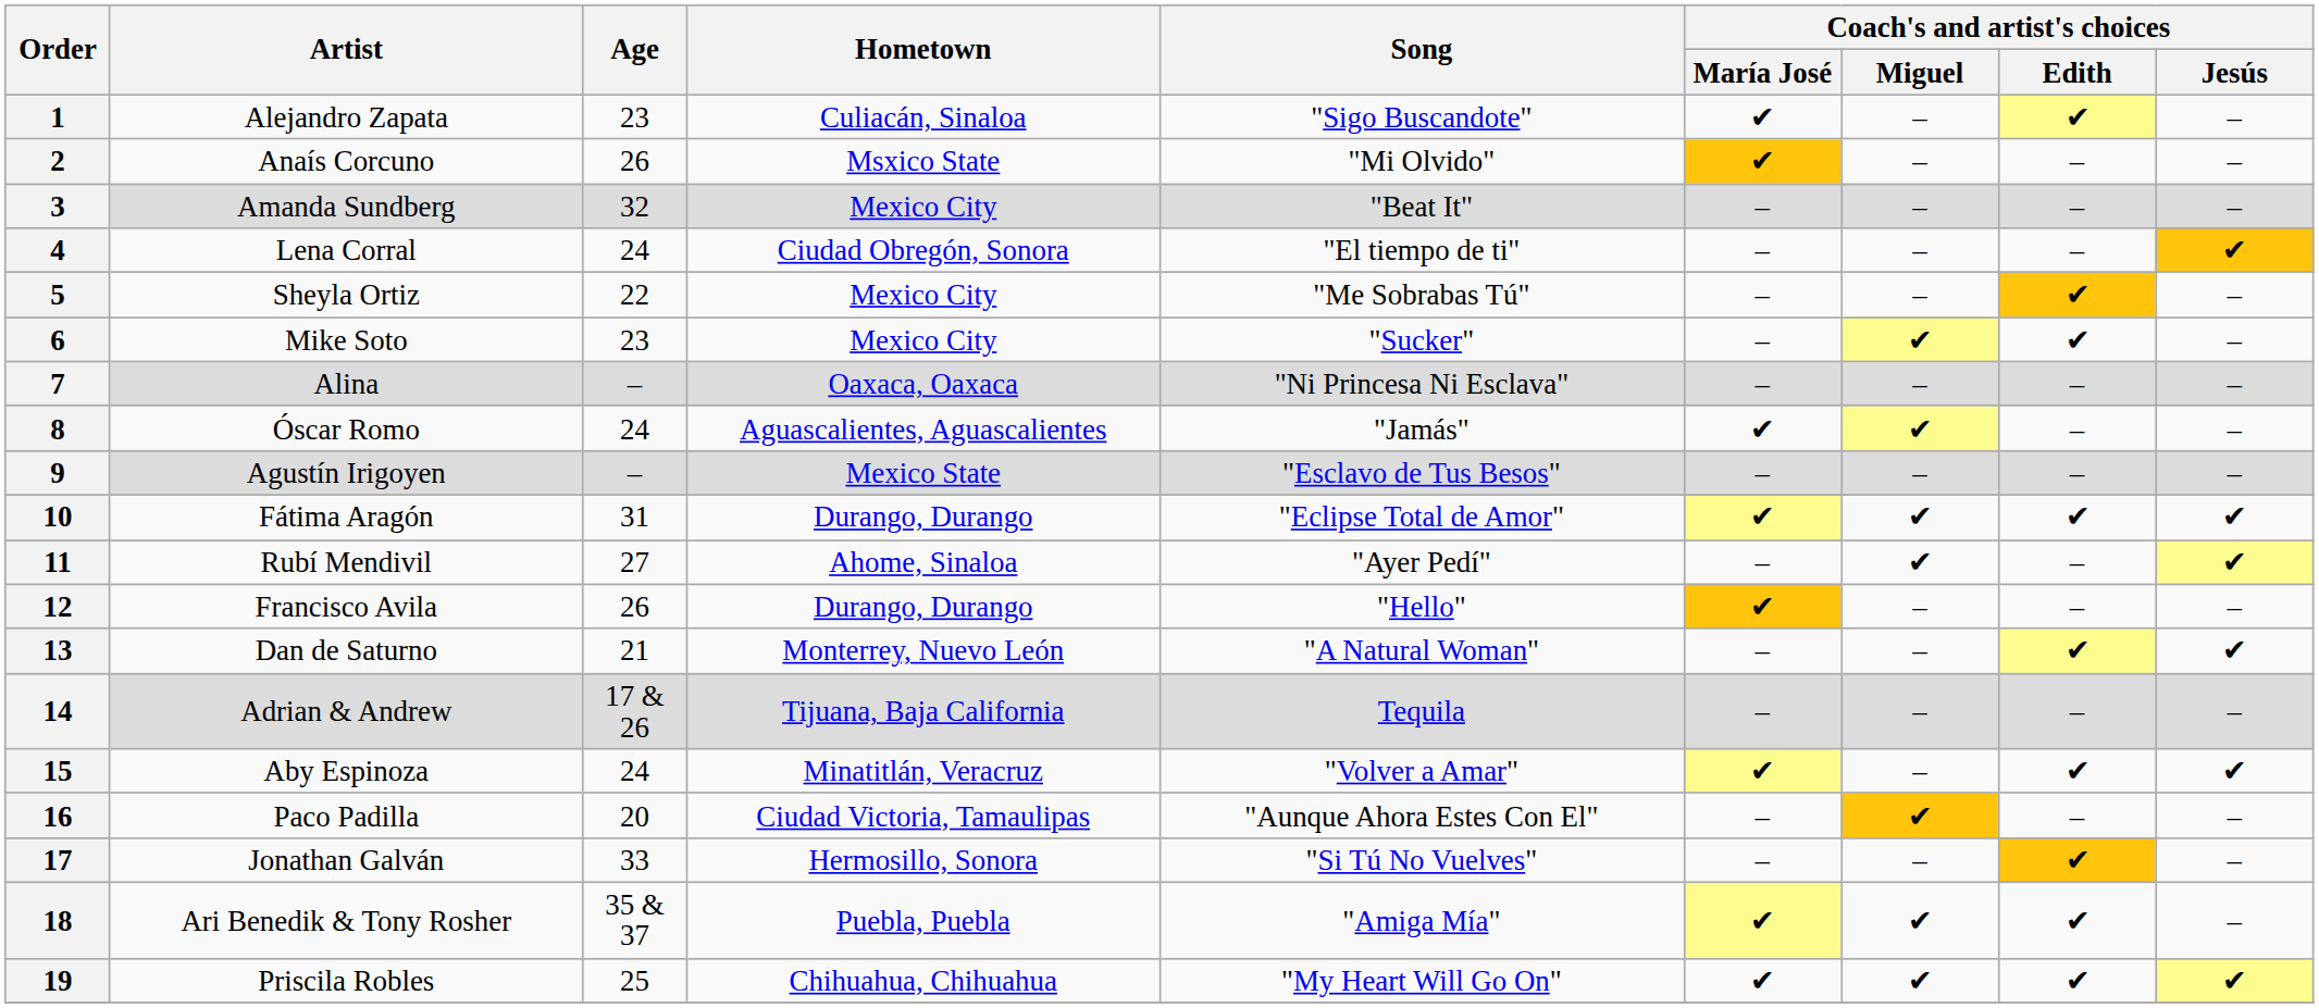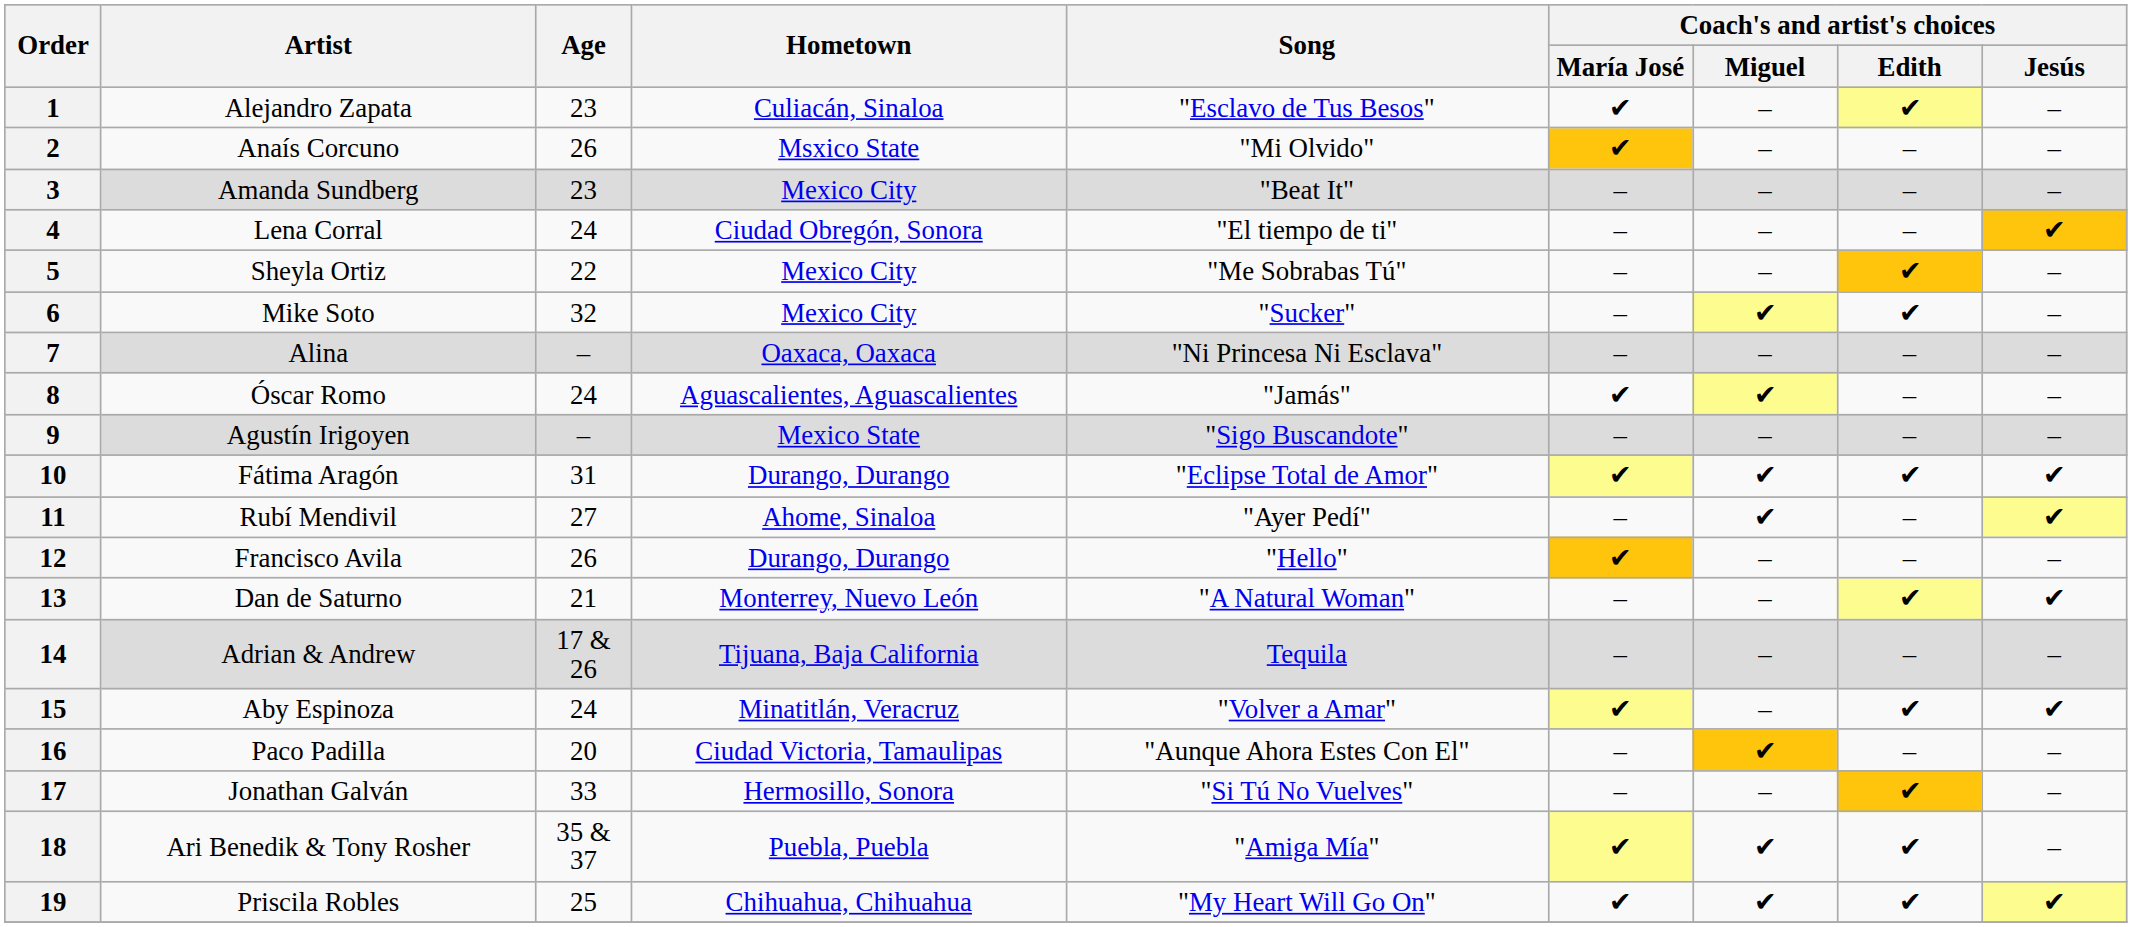 <table class="wikitable" style="text-align:center; line-height:17px; width:100%">
 <tr>
 <th scope="col" rowspan="2" style="width:04%">Order</th>
 <th scope="col" rowspan="2" style="width:18%">Artist</th>
 <th scope="col" rowspan="2" style="width:04%">Age</th>
 <th scope="col" rowspan="2" style="width:18%">Hometown</th>
 <th scope="col" rowspan="2" style="width:20%">Song</th>
 <th scope="col" colspan="4" style="width:24%">Coach's and artist's choices</th>
 </tr>
 <tr>
 <th style="width:06%">María José</th>
 <th style="width:06%">Miguel</th>
 <th style="width:06%">Edith</th>
 <th style="width:06%">Jesús</th>
 </tr>
 <tr>
 <th>1</th>
 <td>Alejandro Zapata</td>
 <td>23</td>
 <td><a href='#'>Culiacán, Sinaloa</a></td>
-<td>"<a href='#'>Sigo Buscandote</a>"</td>
+<td>"<a href='#'>Esclavo de Tus Besos</a>"</td>
 <td>✔</td>
 <td>–</td>
 <td style="background:#fdfc8f">✔</td>
 <td>–</td>
 </tr>
 <tr>
 <th>2</th>
 <td>Anaís Corcuno</td>
 <td>26</td>
 <td><a href='#'>Msxico State</a></td>
 <td>"Mi Olvido"</td>
 <td style="background:#ffc40c">✔</td>
 <td>–</td>
 <td>–</td>
 <td>–</td>
 </tr>
 <tr style="background:#dcdcdc">
 <th>3</th>
 <td>Amanda Sundberg</td>
-<td>32</td>
+<td>23</td>
 <td><a href='#'>Mexico City</a></td>
 <td>"Beat It"</td>
 <td>–</td>
 <td>–</td>
 <td>–</td>
 <td>–</td>
 </tr>
 <tr>
 <th>4</th>
 <td>Lena Corral</td>
 <td>24</td>
 <td><a href='#'>Ciudad Obregón, Sonora</a></td>
 <td>"El tiempo de ti"</td>
 <td>–</td>
 <td>–</td>
 <td>–</td>
 <td style="background:#ffc40c">✔</td>
 </tr>
 <tr>
 <th>5</th>
 <td>Sheyla Ortiz</td>
 <td>22</td>
 <td><a href='#'>Mexico City</a></td>
 <td>"Me Sobrabas Tú"</td>
 <td>–</td>
 <td>–</td>
 <td style="background:#ffc40c">✔</td>
 <td>–</td>
 </tr>
 <tr>
 <th>6</th>
 <td>Mike Soto</td>
-<td>23</td>
+<td>32</td>
 <td><a href='#'>Mexico City</a></td>
 <td>"<a href='#'>Sucker</a>"</td>
 <td>–</td>
 <td style="background:#fdfc8f">✔</td>
 <td>✔</td>
 <td>–</td>
 </tr>
 <tr style="background:#dcdcdc">
 <th>7</th>
 <td>Alina</td>
 <td>–</td>
 <td><a href='#'>Oaxaca, Oaxaca</a></td>
 <td>"Ni Princesa Ni Esclava"</td>
 <td>–</td>
 <td>–</td>
 <td>–</td>
 <td>–</td>
 </tr>
 <tr>
 <th>8</th>
 <td>Óscar Romo</td>
 <td>24</td>
 <td><a href='#'>Aguascalientes, Aguascalientes</a></td>
 <td>"Jamás"</td>
 <td>✔</td>
 <td style="background:#fdfc8f">✔</td>
 <td>–</td>
 <td>–</td>
 </tr>
 <tr style="background:#dcdcdc">
 <th>9</th>
 <td>Agustín Irigoyen</td>
 <td>–</td>
 <td><a href='#'>Mexico State</a></td>
-<td>"<a href='#'>Esclavo de Tus Besos</a>"</td>
+<td>"<a href='#'>Sigo Buscandote</a>"</td>
 <td>–</td>
 <td>–</td>
 <td>–</td>
 <td>–</td>
 </tr>
 <tr>
 <th>10</th>
 <td>Fátima Aragón</td>
 <td>31</td>
 <td><a href='#'>Durango, Durango</a></td>
 <td>"<a href='#'>Eclipse Total de Amor</a>"</td>
 <td style="background:#fdfc8f">✔</td>
 <td>✔</td>
 <td>✔</td>
 <td>✔</td>
 </tr>
 <tr>
 <th>11</th>
 <td>Rubí Mendivil</td>
 <td>27</td>
 <td><a href='#'>Ahome, Sinaloa</a></td>
 <td>"Ayer Pedí"</td>
 <td>–</td>
 <td>✔</td>
 <td>–</td>
 <td style="background:#fdfc8f">✔</td>
 </tr>
 <tr>
 <th>12</th>
 <td>Francisco Avila</td>
 <td>26</td>
 <td><a href='#'>Durango, Durango</a></td>
 <td>"<a href='#'>Hello</a>"</td>
 <td style="background:#ffc40c">✔</td>
 <td>–</td>
 <td>–</td>
 <td>–</td>
 </tr>
 <tr>
 <th>13</th>
 <td>Dan de Saturno</td>
 <td>21</td>
 <td><a href='#'>Monterrey, Nuevo León</a></td>
 <td>"<a href='#'>A Natural Woman</a>"</td>
 <td>–</td>
 <td>–</td>
 <td style="background:#fdfc8f">✔</td>
 <td>✔</td>
 </tr>
 <tr style="background:#dcdcdc">
 <th>14</th>
 <td>Adrian & Andrew</td>
 <td>17 & 26</td>
 <td><a href='#'>Tijuana, Baja California</a></td>
 <td><a href='#'>Tequila</a></td>
 <td>–</td>
 <td>–</td>
 <td>–</td>
 <td>–</td>
 </tr>
 <tr>
 <th>15</th>
 <td>Aby Espinoza</td>
 <td>24</td>
 <td><a href='#'>Minatitlán, Veracruz</a></td>
 <td>"<a href='#'>Volver a Amar</a>"</td>
 <td style="background:#fdfc8f">✔</td>
 <td>–</td>
 <td>✔</td>
 <td>✔</td>
 </tr>
 <tr>
 <th>16</th>
 <td>Paco Padilla</td>
 <td>20</td>
 <td><a href='#'>Ciudad Victoria, Tamaulipas</a></td>
 <td>"Aunque Ahora Estes Con El"</td>
 <td>–</td>
 <td style="background:#ffc40c">✔</td>
 <td>–</td>
 <td>–</td>
 </tr>
 <tr>
 <th>17</th>
 <td>Jonathan Galván</td>
 <td>33</td>
 <td><a href='#'>Hermosillo, Sonora</a></td>
 <td>"<a href='#'>Si Tú No Vuelves</a>"</td>
 <td>–</td>
 <td>–</td>
 <td style="background:#ffc40c">✔</td>
 <td>–</td>
 </tr>
 <tr>
 <th>18</th>
 <td>Ari Benedik & Tony Rosher</td>
 <td>35 & 37</td>
 <td><a href='#'>Puebla, Puebla</a></td>
 <td>"<a href='#'>Amiga Mía</a>"</td>
 <td style="background:#fdfc8f">✔</td>
 <td>✔</td>
 <td>✔</td>
 <td>–</td>
 </tr>
 <tr>
 <th>19</th>
 <td>Priscila Robles</td>
 <td>25</td>
 <td><a href='#'>Chihuahua, Chihuahua</a></td>
 <td>"<a href='#'>My Heart Will Go On</a>"</td>
 <td>✔</td>
 <td>✔</td>
 <td>✔</td>
 <td style="background:#fdfc8f">✔</td>
 </tr>
 <tr>
 </tr>
 </table>
